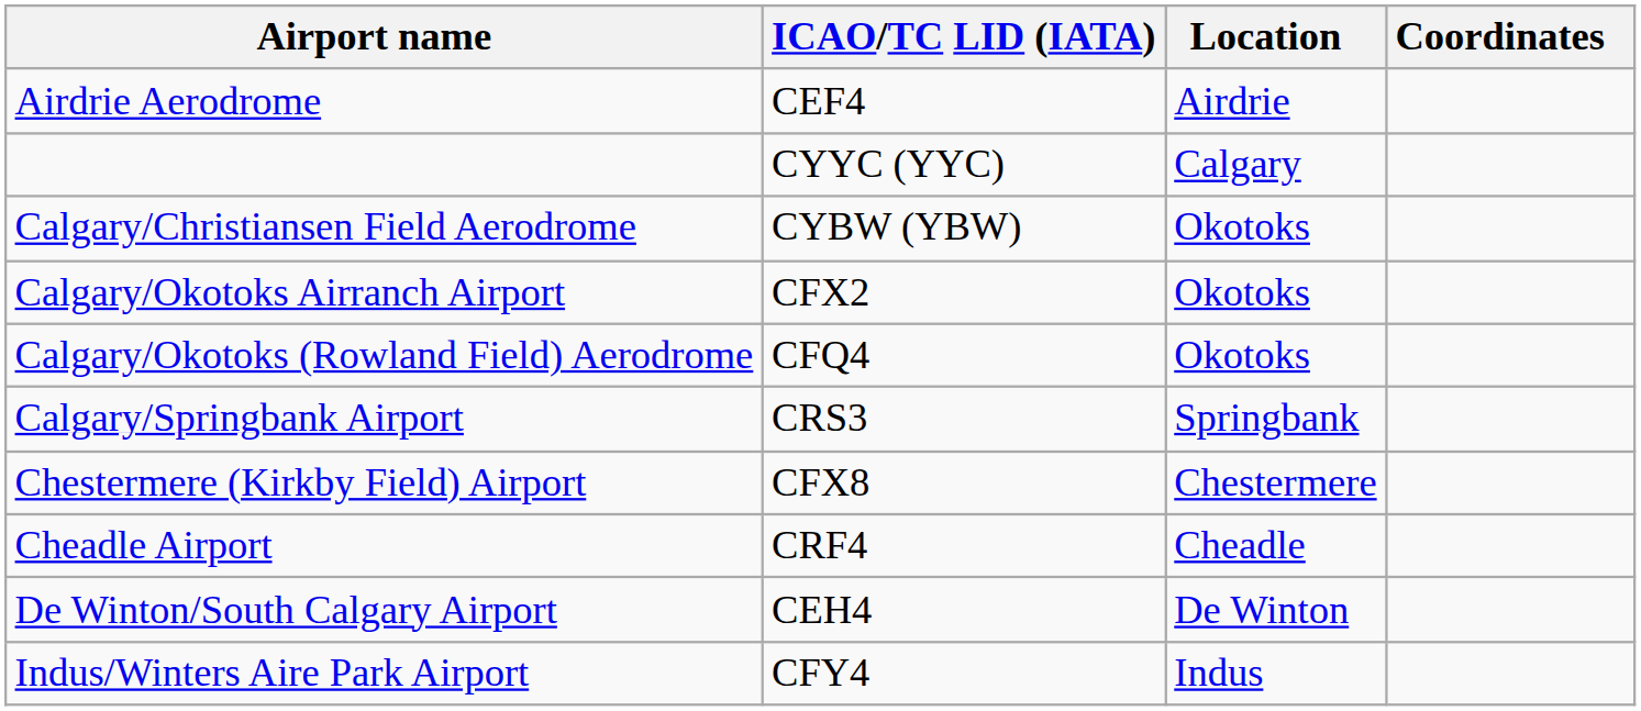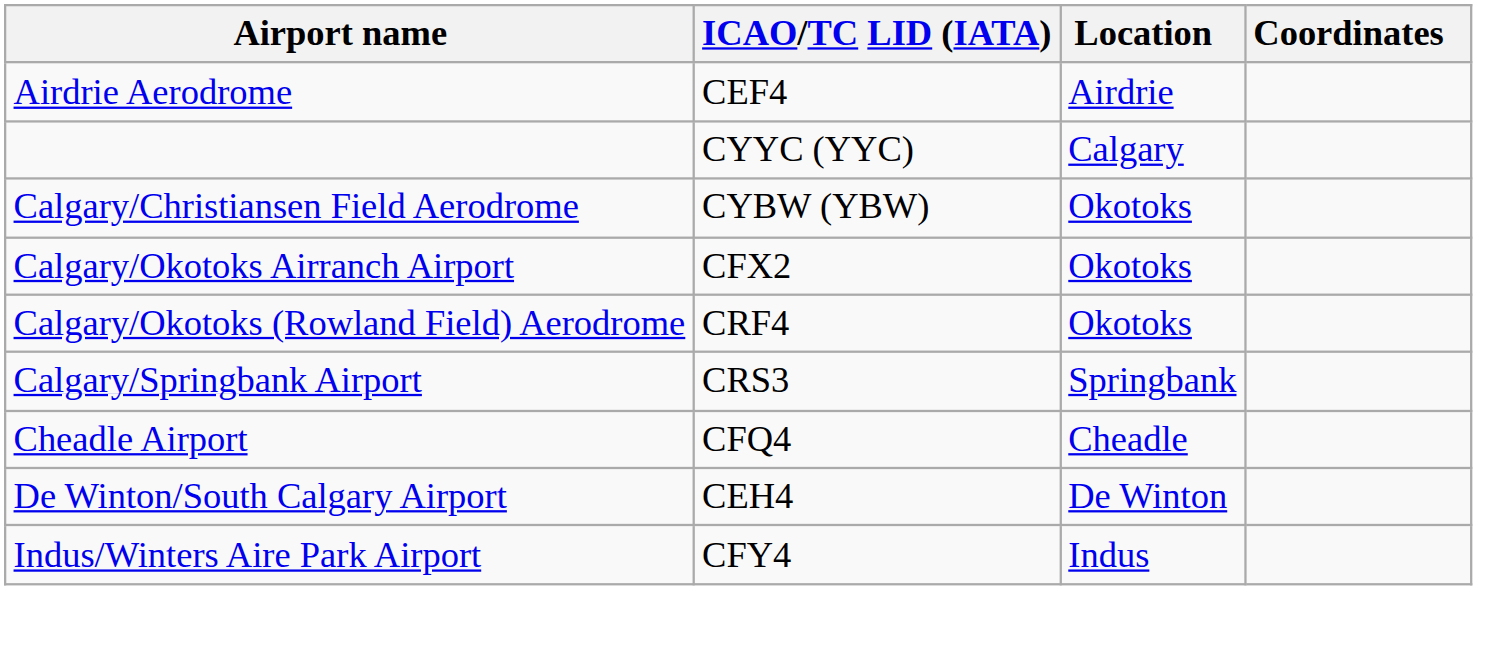 <table class="wikitable sortable" style="width:auto;">
 <tr>
 <th width="*">Airport name  </th>
 <th width="*"><a href='#'>ICAO</a>/<a href='#'>TC</a> <a href='#'>LID</a> (<a href='#'>IATA</a>)</th>
 <th width="*">Location  </th>
 <th width="*">Coordinates  </th>
 </tr>
 <tr>
 <td><a href='#'>Airdrie Aerodrome</a></td>
 <td>CEF4</td>
 <td><a href='#'>Airdrie</a></td>
 <td></td>
 </tr>
 <tr>
 <td></td>
 <td>CYYC (YYC)</td>
 <td><a href='#'>Calgary</a></td>
 <td></td>
 </tr>
 <tr>
 <td><a href='#'>Calgary/Christiansen Field Aerodrome</a></td>
 <td>CYBW (YBW)</td>
 <td><a href='#'>Okotoks</a></td>
 <td></td>
 </tr>
 <tr>
 <td><a href='#'>Calgary/Okotoks Airranch Airport</a></td>
 <td>CFX2</td>
 <td><a href='#'>Okotoks</a></td>
 <td></td>
 </tr>
 <tr>
 <td><a href='#'>Calgary/Okotoks (Rowland Field) Aerodrome</a></td>
-<td>CFQ4</td>
+<td>CRF4</td>
 <td><a href='#'>Okotoks</a></td>
 <td></td>
 </tr>
 <tr>
 <td><a href='#'>Calgary/Springbank Airport</a></td>
 <td>CRS3</td>
 <td><a href='#'>Springbank</a></td>
 <td></td>
 </tr>
 <tr>
-<td><a href='#'>Chestermere (Kirkby Field) Airport</a></td>
-<td>CFX8</td>
-<td><a href='#'>Chestermere</a></td>
-<td></td>
-</tr>
-<tr>
 <td><a href='#'>Cheadle Airport</a></td>
-<td>CRF4</td>
+<td>CFQ4</td>
 <td><a href='#'>Cheadle</a></td>
 <td></td>
 </tr>
 <tr>
 <td><a href='#'>De Winton/South Calgary Airport</a></td>
 <td>CEH4</td>
 <td><a href='#'>De Winton</a></td>
 <td></td>
 </tr>
 <tr>
 <td><a href='#'>Indus/Winters Aire Park Airport</a></td>
 <td>CFY4</td>
 <td><a href='#'>Indus</a></td>
 <td></td>
 </tr>
 </table>
